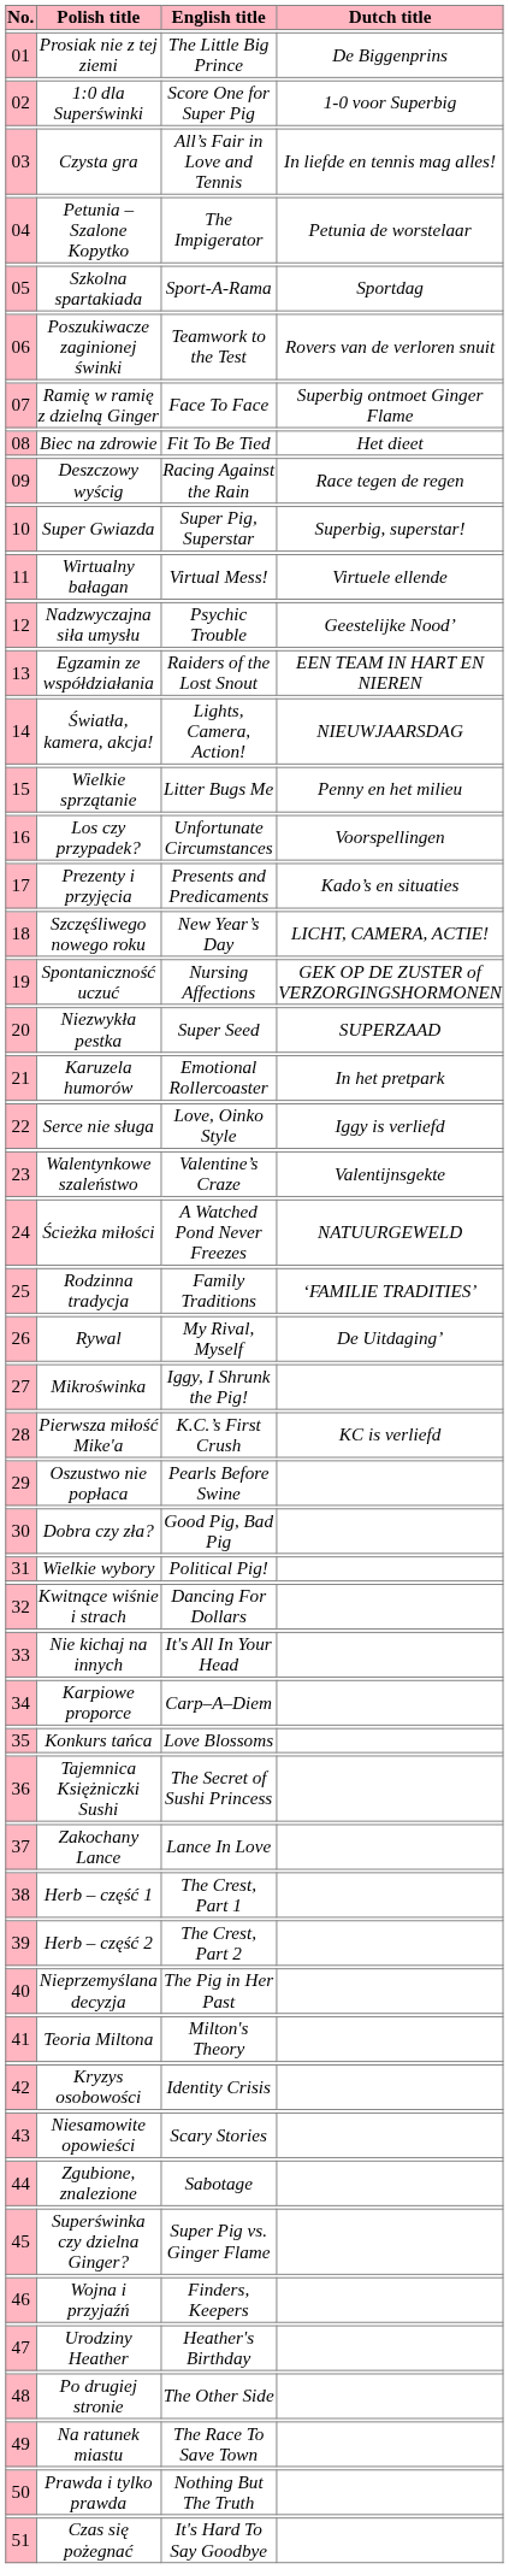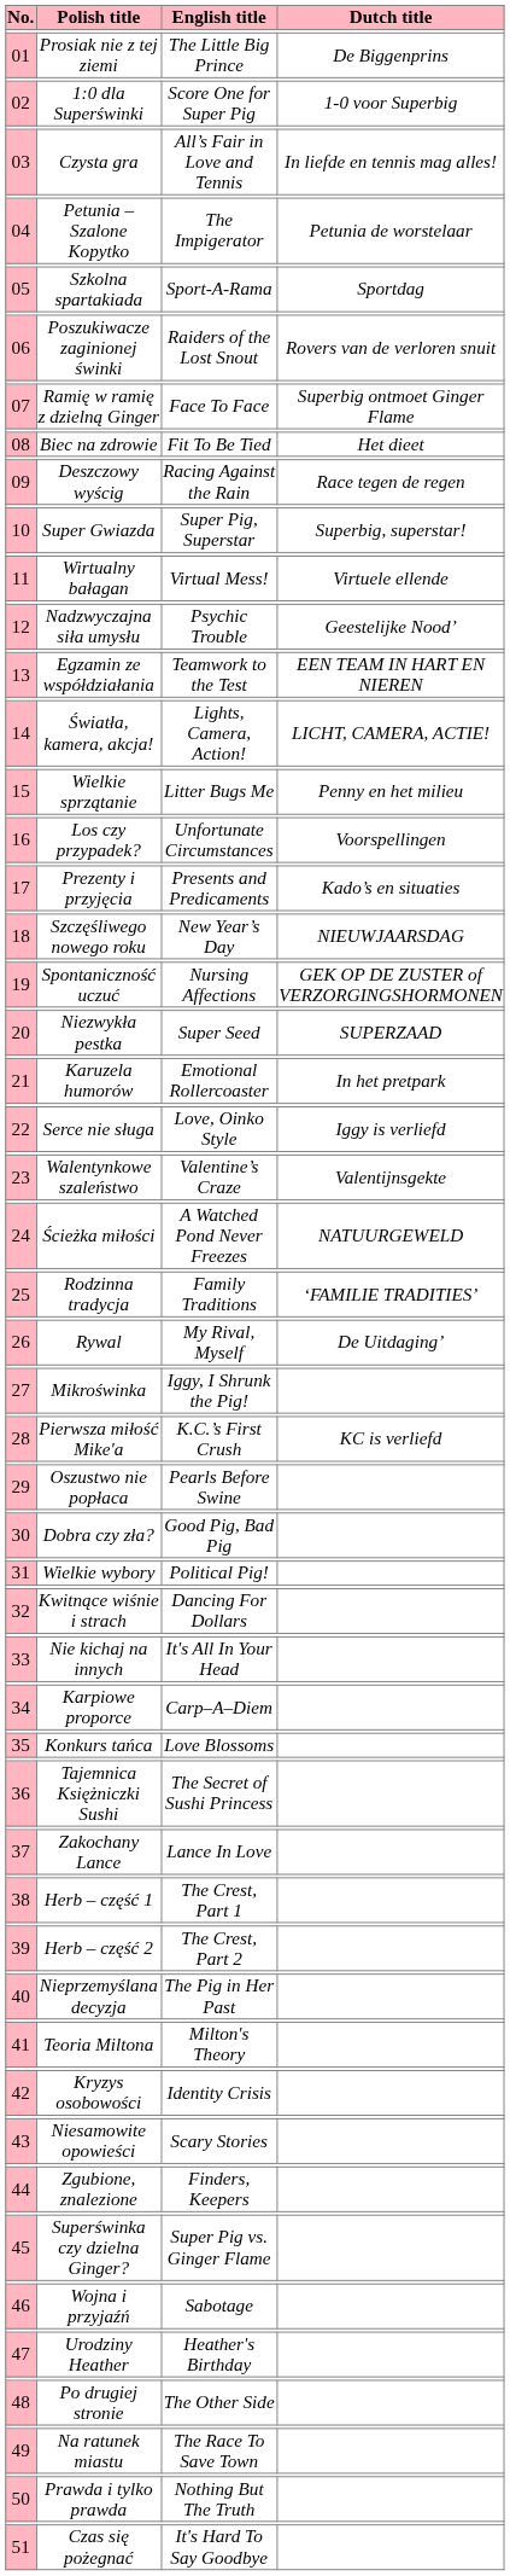 <table style="text-align: center; width: 70%; margin: 0 auto; border-collapse: collapse;" border="1" cellpadding="1" cellspacing="1">
 <tr style="background: #FFB6C1;">
 <th width="7%">No.</th>
 <th width="31%">Polish title</th>
 <th width="31%">English title</th>
 <th width="31%">Dutch title</th>
 </tr>
 <tr>
 <td colspan="4"></td>
 </tr>
 <tr>
 <td bgcolor="#FFB6C1">01</td>
 <td><em>Prosiak nie z tej ziemi</em></td>
 <td><em>The Little Big Prince</em></td>
 <td><em>De Biggenprins</em></td>
 </tr>
 <tr>
 <td colspan="4"></td>
 </tr>
 <tr>
 <td bgcolor="#FFB6C1">02</td>
 <td><em>1:0 dla Superświnki</em></td>
 <td><em>Score One for Super Pig</em></td>
 <td><em>1-0 voor Superbig</em></td>
 </tr>
 <tr>
 <td colspan="4"></td>
 </tr>
 <tr>
 <td bgcolor="#FFB6C1">03</td>
 <td><em>Czysta gra</em></td>
 <td><em>All’s Fair in Love and Tennis</em></td>
 <td><em>In liefde en tennis mag alles!</em></td>
 </tr>
 <tr>
 <td colspan="4"></td>
 </tr>
 <tr>
 <td bgcolor="#FFB6C1">04</td>
 <td><em>Petunia – Szalone Kopytko</em></td>
 <td><em>The Impigerator</em></td>
 <td><em>Petunia de worstelaar</em></td>
 </tr>
 <tr>
 <td colspan="4"></td>
 </tr>
 <tr>
 <td bgcolor="#FFB6C1">05</td>
 <td><em>Szkolna spartakiada</em></td>
 <td><em>Sport-A-Rama</em></td>
 <td><em>Sportdag</em></td>
 </tr>
 <tr>
 <td colspan="4"></td>
 </tr>
 <tr>
 <td bgcolor="#FFB6C1">06</td>
 <td><em>Poszukiwacze zaginionej świnki</em></td>
-<td><em>Teamwork to the Test</em></td>
+<td><em>Raiders of the Lost Snout</em></td>
 <td><em>Rovers van de verloren snuit</em></td>
 </tr>
 <tr>
 <td colspan="4"></td>
 </tr>
 <tr>
 <td bgcolor="#FFB6C1">07</td>
 <td><em>Ramię w ramię z dzielną Ginger</em></td>
 <td><em>Face To Face</em></td>
 <td><em>Superbig ontmoet Ginger Flame</em></td>
 </tr>
 <tr>
 <td colspan="4"></td>
 </tr>
 <tr>
 <td bgcolor="#FFB6C1">08</td>
 <td><em>Biec na zdrowie</em></td>
 <td><em>Fit To Be Tied</em></td>
 <td><em>Het dieet</em></td>
 </tr>
 <tr>
 <td colspan="4"></td>
 </tr>
 <tr>
 <td bgcolor="#FFB6C1">09</td>
 <td><em>Deszczowy wyścig</em></td>
 <td><em>Racing Against the Rain</em></td>
 <td><em>Race tegen de regen</em></td>
 </tr>
 <tr>
 <td colspan="4"></td>
 </tr>
 <tr>
 <td bgcolor="#FFB6C1">10</td>
 <td><em>Super Gwiazda</em></td>
 <td><em>Super Pig, Superstar</em></td>
 <td><em>Superbig, superstar!</em></td>
 </tr>
 <tr>
 <td colspan="4"></td>
 </tr>
 <tr>
 <td bgcolor="#FFB6C1">11</td>
 <td><em>Wirtualny bałagan</em></td>
 <td><em>Virtual Mess!</em></td>
 <td><em>Virtuele ellende</em></td>
 </tr>
 <tr>
 <td colspan="4"></td>
 </tr>
 <tr>
 <td bgcolor="#FFB6C1">12</td>
 <td><em>Nadzwyczajna siła umysłu</em></td>
 <td><em>Psychic Trouble</em></td>
 <td><em>Geestelijke Nood’</em></td>
 </tr>
 <tr>
 <td colspan="4"></td>
 </tr>
 <tr>
 <td bgcolor="#FFB6C1">13</td>
 <td><em>Egzamin ze współdziałania</em></td>
-<td><em>Raiders of the Lost Snout</em></td>
+<td><em>Teamwork to the Test</em></td>
 <td><em>EEN TEAM IN HART EN NIEREN</em></td>
 </tr>
 <tr>
 <td colspan="4"></td>
 </tr>
 <tr>
 <td bgcolor="#FFB6C1">14</td>
 <td><em>Światła, kamera, akcja!</em></td>
 <td><em>Lights, Camera, Action!</em></td>
-<td><em>NIEUWJAARSDAG</em></td>
+<td><em>LICHT, CAMERA, ACTIE!</em></td>
 </tr>
 <tr>
 <td colspan="4"></td>
 </tr>
 <tr>
 <td bgcolor="#FFB6C1">15</td>
 <td><em>Wielkie sprzątanie</em></td>
 <td><em>Litter Bugs Me</em></td>
 <td><em>Penny en het milieu</em></td>
 </tr>
 <tr>
 <td colspan="4"></td>
 </tr>
 <tr>
 <td bgcolor="#FFB6C1">16</td>
 <td><em>Los czy przypadek?</em></td>
 <td><em>Unfortunate Circumstances</em></td>
 <td><em>Voorspellingen</em></td>
 </tr>
 <tr>
 <td colspan="4"></td>
 </tr>
 <tr>
 <td bgcolor="#FFB6C1">17</td>
 <td><em>Prezenty i przyjęcia</em></td>
 <td><em>Presents and Predicaments</em></td>
 <td><em>Kado’s en situaties</em></td>
 </tr>
 <tr>
 <td colspan="4"></td>
 </tr>
 <tr>
 <td bgcolor="#FFB6C1">18</td>
 <td><em>Szczęśliwego nowego roku</em></td>
 <td><em>New Year’s Day</em></td>
-<td><em>LICHT, CAMERA, ACTIE!</em></td>
+<td><em>NIEUWJAARSDAG</em></td>
 </tr>
 <tr>
 <td colspan="4"></td>
 </tr>
 <tr>
 <td bgcolor="#FFB6C1">19</td>
 <td><em>Spontaniczność uczuć</em></td>
 <td><em>Nursing Affections</em></td>
 <td><em>GEK OP DE ZUSTER of VERZORGINGSHORMONEN</em></td>
 </tr>
 <tr>
 <td colspan="4"></td>
 </tr>
 <tr>
 <td bgcolor="#FFB6C1">20</td>
 <td><em>Niezwykła pestka</em></td>
 <td><em>Super Seed</em></td>
 <td><em>SUPERZAAD</em></td>
 </tr>
 <tr>
 <td colspan="4"></td>
 </tr>
 <tr>
 <td bgcolor="#FFB6C1">21</td>
 <td><em>Karuzela humorów</em></td>
 <td><em>Emotional Rollercoaster</em></td>
 <td><em>In het pretpark</em></td>
 </tr>
 <tr>
 <td colspan="4"></td>
 </tr>
 <tr>
 <td bgcolor="#FFB6C1">22</td>
 <td><em>Serce nie sługa</em></td>
 <td><em>Love, Oinko Style</em></td>
 <td><em>Iggy is verliefd</em></td>
 </tr>
 <tr>
 <td colspan="4"></td>
 </tr>
 <tr>
 <td bgcolor="#FFB6C1">23</td>
 <td><em>Walentynkowe szaleństwo</em></td>
 <td><em>Valentine’s Craze</em></td>
 <td><em>Valentijnsgekte</em></td>
 </tr>
 <tr>
 <td colspan="4"></td>
 </tr>
 <tr>
 <td bgcolor="#FFB6C1">24</td>
 <td><em>Ścieżka miłości</em></td>
 <td><em>A Watched Pond Never Freezes</em></td>
 <td><em>NATUURGEWELD</em></td>
 </tr>
 <tr>
 <td colspan="4"></td>
 </tr>
 <tr>
 <td bgcolor="#FFB6C1">25</td>
 <td><em>Rodzinna tradycja</em></td>
 <td><em>Family Traditions</em></td>
 <td><em>‘FAMILIE TRADITIES’</em></td>
 </tr>
 <tr>
 <td colspan="4"></td>
 </tr>
 <tr>
 <td bgcolor="#FFB6C1">26</td>
 <td><em>Rywal</em></td>
 <td><em>My Rival, Myself</em></td>
 <td><em>De Uitdaging’</em></td>
 </tr>
 <tr>
 <td colspan="4"></td>
 </tr>
 <tr>
 <td bgcolor="#FFB6C1">27</td>
 <td><em>Mikroświnka</em></td>
 <td><em>Iggy, I Shrunk the Pig!</em></td>
 <td></td>
 </tr>
 <tr>
 <td colspan="4"></td>
 </tr>
 <tr>
 <td bgcolor="#FFB6C1">28</td>
 <td><em>Pierwsza miłość Mike'a</em></td>
 <td><em>K.C.’s First Crush</em></td>
 <td><em>KC is verliefd</em></td>
 </tr>
 <tr>
 <td colspan="4"></td>
 </tr>
 <tr>
 <td bgcolor="#FFB6C1">29</td>
 <td><em>Oszustwo nie popłaca</em></td>
 <td><em>Pearls Before Swine</em></td>
 <td></td>
 </tr>
 <tr>
 <td colspan="4"></td>
 </tr>
 <tr>
 <td bgcolor="#FFB6C1">30</td>
 <td><em>Dobra czy zła?</em></td>
 <td><em>Good Pig, Bad Pig</em></td>
 <td></td>
 </tr>
 <tr>
 <td colspan="4"></td>
 </tr>
 <tr>
 <td bgcolor="#FFB6C1">31</td>
 <td><em>Wielkie wybory</em></td>
 <td><em>Political Pig!</em></td>
 <td></td>
 </tr>
 <tr>
 <td colspan="4"></td>
 </tr>
 <tr>
 <td bgcolor="#FFB6C1">32</td>
 <td><em>Kwitnące wiśnie i strach</em></td>
 <td><em>Dancing For Dollars</em></td>
 <td></td>
 </tr>
 <tr>
 <td colspan="4"></td>
 </tr>
 <tr>
 <td bgcolor="#FFB6C1">33</td>
 <td><em>Nie kichaj na innych</em></td>
 <td><em>It's All In Your Head</em></td>
 <td></td>
 </tr>
 <tr>
 <td colspan="4"></td>
 </tr>
 <tr>
 <td bgcolor="#FFB6C1">34</td>
 <td><em>Karpiowe proporce</em></td>
 <td><em>Carp–A–Diem</em></td>
 <td></td>
 </tr>
 <tr>
 <td colspan="4"></td>
 </tr>
 <tr>
 <td bgcolor="#FFB6C1">35</td>
 <td><em>Konkurs tańca</em></td>
 <td><em>Love Blossoms</em></td>
 <td></td>
 </tr>
 <tr>
 <td colspan="4"></td>
 </tr>
 <tr>
 <td bgcolor="#FFB6C1">36</td>
 <td><em>Tajemnica Księżniczki Sushi</em></td>
 <td><em>The Secret of Sushi Princess</em></td>
 <td></td>
 </tr>
 <tr>
 <td colspan="4"></td>
 </tr>
 <tr>
 <td bgcolor="#FFB6C1">37</td>
 <td><em>Zakochany Lance</em></td>
 <td><em>Lance In Love</em></td>
 <td></td>
 </tr>
 <tr>
 <td colspan="4"></td>
 </tr>
 <tr>
 <td bgcolor="#FFB6C1">38</td>
 <td><em>Herb – część 1</em></td>
 <td><em>The Crest, Part 1</em></td>
 <td></td>
 </tr>
 <tr>
 <td colspan="4"></td>
 </tr>
 <tr>
 <td bgcolor="#FFB6C1">39</td>
 <td><em>Herb – część 2</em></td>
 <td><em>The Crest, Part 2</em></td>
 <td></td>
 </tr>
 <tr>
 <td colspan="4"></td>
 </tr>
 <tr>
 <td bgcolor="#FFB6C1">40</td>
 <td><em>Nieprzemyślana decyzja</em></td>
 <td><em>The Pig in Her Past</em></td>
 <td></td>
 </tr>
 <tr>
 <td colspan="4"></td>
 </tr>
 <tr>
 <td bgcolor="#FFB6C1">41</td>
 <td><em>Teoria Miltona</em></td>
 <td><em>Milton's Theory</em></td>
 <td></td>
 </tr>
 <tr>
 <td colspan="4"></td>
 </tr>
 <tr>
 <td bgcolor="#FFB6C1">42</td>
 <td><em>Kryzys osobowości</em></td>
 <td><em>Identity Crisis</em></td>
 <td></td>
 </tr>
 <tr>
 <td colspan="4"></td>
 </tr>
 <tr>
 <td bgcolor="#FFB6C1">43</td>
 <td><em>Niesamowite opowieści</em></td>
 <td><em>Scary Stories</em></td>
 <td></td>
 </tr>
 <tr>
 <td colspan="4"></td>
 </tr>
 <tr>
 <td bgcolor="#FFB6C1">44</td>
 <td><em>Zgubione, znalezione</em></td>
-<td><em>Sabotage</em></td>
+<td><em>Finders, Keepers</em></td>
 <td></td>
 </tr>
 <tr>
 <td colspan="4"></td>
 </tr>
 <tr>
 <td bgcolor="#FFB6C1">45</td>
 <td><em>Superświnka czy dzielna Ginger?</em></td>
 <td><em>Super Pig vs. Ginger Flame</em></td>
 <td></td>
 </tr>
 <tr>
 <td colspan="4"></td>
 </tr>
 <tr>
 <td bgcolor="#FFB6C1">46</td>
 <td><em>Wojna i przyjaźń</em></td>
-<td><em>Finders, Keepers</em></td>
+<td><em>Sabotage</em></td>
 <td></td>
 </tr>
 <tr>
 <td colspan="4"></td>
 </tr>
 <tr>
 <td bgcolor="#FFB6C1">47</td>
 <td><em>Urodziny Heather</em></td>
 <td><em>Heather's Birthday</em></td>
 <td></td>
 </tr>
 <tr>
 <td colspan="4"></td>
 </tr>
 <tr>
 <td bgcolor="#FFB6C1">48</td>
 <td><em>Po drugiej stronie</em></td>
 <td><em>The Other Side</em></td>
 <td></td>
 </tr>
 <tr>
 <td colspan="4"></td>
 </tr>
 <tr>
 <td bgcolor="#FFB6C1">49</td>
 <td><em>Na ratunek miastu</em></td>
 <td><em>The Race To Save Town</em></td>
 <td></td>
 </tr>
 <tr>
 <td colspan="4"></td>
 </tr>
 <tr>
 <td bgcolor="#FFB6C1">50</td>
 <td><em>Prawda i tylko prawda</em></td>
 <td><em>Nothing But The Truth</em></td>
 <td></td>
 </tr>
 <tr>
 <td colspan="4"></td>
 </tr>
 <tr>
 <td bgcolor="#FFB6C1">51</td>
 <td><em>Czas się pożegnać</em></td>
 <td><em>It's Hard To Say Goodbye</em></td>
 <td></td>
 </tr>
 </table>
